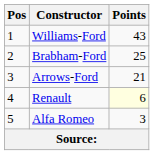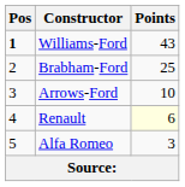 <table class="wikitable" style="font-size: 95%;">
 <tr>
 <th>Pos</th>
 <th>Constructor</th>
 <th>Points</th>
 </tr>
 <tr>
-<td>1</td>
+<td><strong>1</strong></td>
 <td> <a href='#'>Williams</a>-<a href='#'>Ford</a></td>
 <td align="right">43</td>
 </tr>
 <tr>
 <td>2</td>
 <td> <a href='#'>Brabham</a>-<a href='#'>Ford</a></td>
 <td align="right">25</td>
 </tr>
 <tr>
 <td>3</td>
 <td> <a href='#'>Arrows</a>-<a href='#'>Ford</a></td>
-<td align="right">21</td>
+<td align="right">10</td>
 </tr>
 <tr>
 <td>4</td>
 <td> <a href='#'>Renault</a></td>
 <td align="right" style="background: lightyellow;">6</td>
 </tr>
 <tr>
 <td>5</td>
 <td> <a href='#'>Alfa Romeo</a></td>
 <td align="right">3</td>
 </tr>
 <tr>
 <th colspan=4>Source: </th>
 </tr>
 </table>
